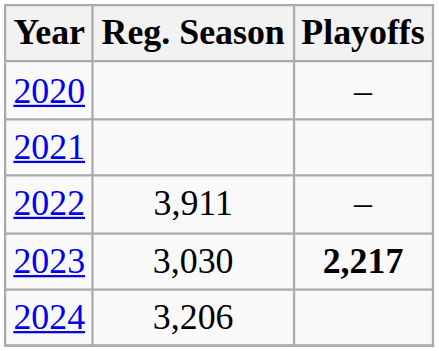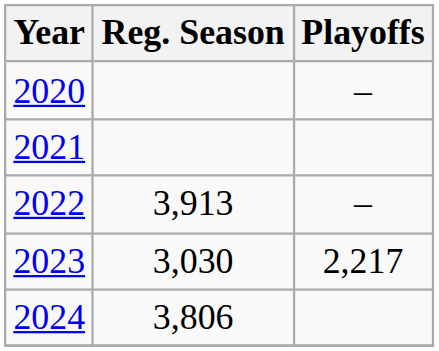 <table class="wikitable" style="text-align:center; margin-left: lem;">
 <tr>
 <th>Year</th>
 <th>Reg. Season</th>
 <th>Playoffs</th>
 </tr>
 <tr>
 <td><a href='#'>2020</a></td>
 <td></td>
 <td>–</td>
 </tr>
 <tr>
 <td><a href='#'>2021</a></td>
 <td></td>
 <td></td>
 </tr>
 <tr>
 <td><a href='#'>2022</a></td>
-<td>3,911</td>
+<td>3,913</td>
 <td>–</td>
 </tr>
 <tr>
 <td><a href='#'>2023</a></td>
 <td>3,030</td>
-<td><strong>2,217</strong></td>
+<td>2,217</td>
 </tr>
 <tr>
 <td><a href='#'>2024</a></td>
-<td>3,206</td>
+<td>3,806</td>
 <td></td>
 </tr>
 <tr>
 </tr>
 </table>
